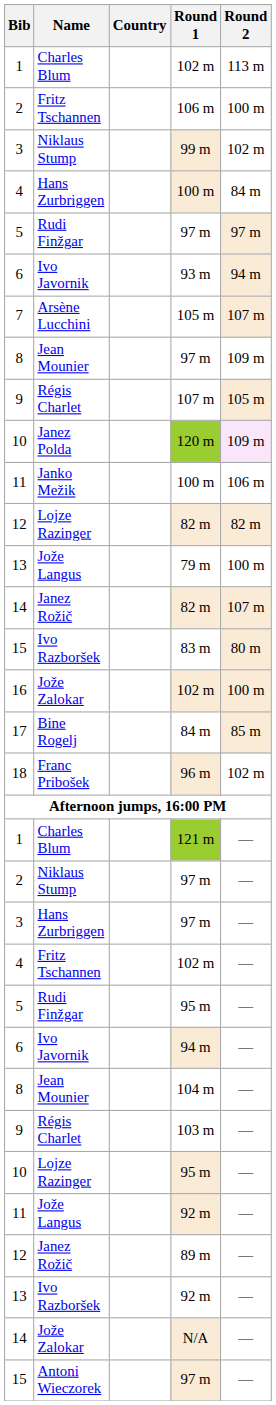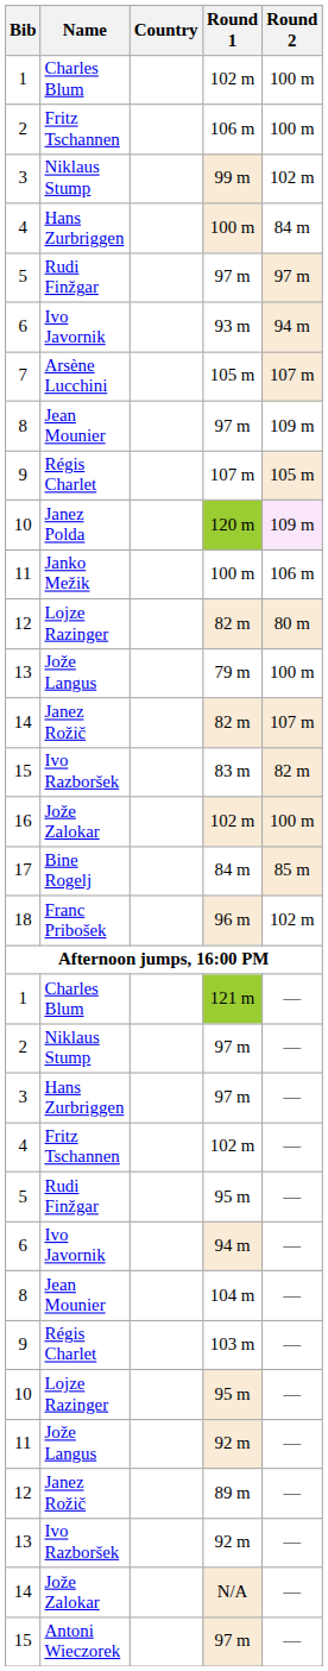 <table class="wikitable sortable" style="background:#fff; font-size:86%; width:28%; line-height:16px; border:grey solid 1px; border-collapse:collapse;">
 <tr>
 <th width="30">Bib</th>
 <th width="120">Name</th>
 <th width="110">Country</th>
 <th width="50">Round 1</th>
 <th width="50">Round 2</th>
 </tr>
 <tr>
 <td align=center>1</td>
 <td><a href='#'>Charles Blum</a></td>
 <td></td>
 <td align=center>102 m</td>
-<td align=center>113 m</td>
+<td align=center>100 m</td>
 </tr>
 <tr>
 <td align=center>2</td>
 <td><a href='#'>Fritz Tschannen</a></td>
 <td></td>
 <td align=center>106 m</td>
 <td align=center>100 m</td>
 </tr>
 <tr>
 <td align=center>3</td>
 <td><a href='#'>Niklaus Stump</a></td>
 <td></td>
 <td align=center bgcolor=#FAEBD7>99 m</td>
 <td align=center>102 m</td>
 </tr>
 <tr>
 <td align=center>4</td>
 <td><a href='#'>Hans Zurbriggen</a></td>
 <td></td>
 <td align=center bgcolor=#FAEBD7>100 m</td>
 <td align=center>84 m</td>
 </tr>
 <tr>
 <td align=center>5</td>
 <td><a href='#'>Rudi Finžgar</a></td>
 <td></td>
 <td align=center>97 m</td>
 <td align=center bgcolor=#FAEBD7>97 m</td>
 </tr>
 <tr>
 <td align=center>6</td>
 <td><a href='#'>Ivo Javornik</a></td>
 <td></td>
 <td align=center>93 m</td>
 <td align=center bgcolor=#FAEBD7>94 m</td>
 </tr>
 <tr>
 <td align=center>7</td>
 <td><a href='#'>Arsène Lucchini</a></td>
 <td></td>
 <td align=center>105 m</td>
 <td align=center bgcolor=#FAEBD7>107 m</td>
 </tr>
 <tr>
 <td align=center>8</td>
 <td><a href='#'>Jean Mounier</a></td>
 <td></td>
 <td align=center>97 m</td>
 <td align=center>109 m</td>
 </tr>
 <tr>
 <td align=center>9</td>
 <td><a href='#'>Régis Charlet</a></td>
 <td></td>
 <td align=center>107 m</td>
 <td align=center bgcolor=#FAEBD7>105 m</td>
 </tr>
 <tr>
 <td align=center>10</td>
 <td><a href='#'>Janez Polda</a></td>
 <td></td>
 <td align=center bgcolor=#9ACD32>120 m</td>
 <td align=center bgcolor=#FAE6FA>109 m</td>
 </tr>
 <tr>
 <td align=center>11</td>
 <td><a href='#'>Janko Mežik</a></td>
 <td></td>
 <td align=center>100 m</td>
 <td align=center>106 m</td>
 </tr>
 <tr>
 <td align=center>12</td>
 <td><a href='#'>Lojze Razinger</a></td>
 <td></td>
 <td align=center bgcolor=#FAEBD7>82 m</td>
-<td align=center bgcolor=#FAEBD7>82 m</td>
+<td align=center bgcolor=#FAEBD7>80 m</td>
 </tr>
 <tr>
 <td align=center>13</td>
 <td><a href='#'>Jože Langus</a></td>
 <td></td>
 <td align=center>79 m</td>
 <td align=center>100 m</td>
 </tr>
 <tr>
 <td align=center>14</td>
 <td><a href='#'>Janez Rožič</a></td>
 <td></td>
 <td align=center bgcolor=#FAEBD7>82 m</td>
 <td align=center bgcolor=#FAEBD7>107 m</td>
 </tr>
 <tr>
 <td align=center>15</td>
 <td><a href='#'>Ivo Razboršek</a></td>
 <td></td>
 <td align=center>83 m</td>
-<td align=center bgcolor=#FAEBD7>80 m</td>
+<td align=center bgcolor=#FAEBD7>82 m</td>
 </tr>
 <tr>
 <td align=center>16</td>
 <td><a href='#'>Jože Zalokar</a></td>
 <td></td>
 <td align=center bgcolor=#FAEBD7>102 m</td>
 <td align=center bgcolor=#FAEBD7>100 m</td>
 </tr>
 <tr>
 <td align=center>17</td>
 <td><a href='#'>Bine Rogelj</a></td>
 <td></td>
 <td align=center>84 m</td>
 <td align=center bgcolor=#FAEBD7>85 m</td>
 </tr>
 <tr>
 <td align=center>18</td>
 <td><a href='#'>Franc Pribošek</a></td>
 <td></td>
 <td align=center bgcolor=#FAEBD7>96 m</td>
 <td align=center>102 m</td>
 </tr>
 <tr>
 <td colspan=7 align=center><strong>Afternoon jumps, 16:00 PM</strong></td>
 </tr>
 <tr>
 <td align=center>1</td>
 <td><a href='#'>Charles Blum</a></td>
 <td></td>
 <td align=center bgcolor=#9ACD32>121 m</td>
 <td align=center>—</td>
 </tr>
 <tr>
 <td align=center>2</td>
 <td><a href='#'>Niklaus Stump</a></td>
 <td></td>
 <td align=center>97 m</td>
 <td align=center>—</td>
 </tr>
 <tr>
 <td align=center>3</td>
 <td><a href='#'>Hans Zurbriggen</a></td>
 <td></td>
 <td align=center>97 m</td>
 <td align=center>—</td>
 </tr>
 <tr>
 <td align=center>4</td>
 <td><a href='#'>Fritz Tschannen</a></td>
 <td></td>
 <td align=center>102 m</td>
 <td align=center>—</td>
 </tr>
 <tr>
 <td align=center>5</td>
 <td><a href='#'>Rudi Finžgar</a></td>
 <td></td>
 <td align=center>95 m</td>
 <td align=center>—</td>
 </tr>
 <tr>
 <td align=center>6</td>
 <td><a href='#'>Ivo Javornik</a></td>
 <td></td>
 <td align=center bgcolor=#FAEBD7>94 m</td>
 <td align=center>—</td>
 </tr>
 <tr>
 <td align=center>8</td>
 <td><a href='#'>Jean Mounier</a></td>
 <td></td>
 <td align=center>104 m</td>
 <td align=center>—</td>
 </tr>
 <tr>
 <td align=center>9</td>
 <td><a href='#'>Régis Charlet</a></td>
 <td></td>
 <td align=center>103 m</td>
 <td align=center>—</td>
 </tr>
 <tr>
 <td align=center>10</td>
 <td><a href='#'>Lojze Razinger</a></td>
 <td></td>
 <td align=center bgcolor=#FAEBD7>95 m</td>
 <td align=center>—</td>
 </tr>
 <tr>
 <td align=center>11</td>
 <td><a href='#'>Jože Langus</a></td>
 <td></td>
 <td align=center bgcolor=#FAEBD7>92 m</td>
 <td align=center>—</td>
 </tr>
 <tr>
 <td align=center>12</td>
 <td><a href='#'>Janez Rožič</a></td>
 <td></td>
 <td align=center>89 m</td>
 <td align=center>—</td>
 </tr>
 <tr>
 <td align=center>13</td>
 <td><a href='#'>Ivo Razboršek</a></td>
 <td></td>
 <td align=center>92 m</td>
 <td align=center>—</td>
 </tr>
 <tr>
 <td align=center>14</td>
 <td><a href='#'>Jože Zalokar</a></td>
 <td></td>
 <td align=center bgcolor=#FAEBD7>N/A</td>
 <td align=center>—</td>
 </tr>
 <tr>
 <td align=center>15</td>
 <td><a href='#'>Antoni Wieczorek</a></td>
 <td></td>
 <td align=center bgcolor=#FAEBD7>97 m</td>
 <td align=center>—</td>
 </tr>
 </table>
